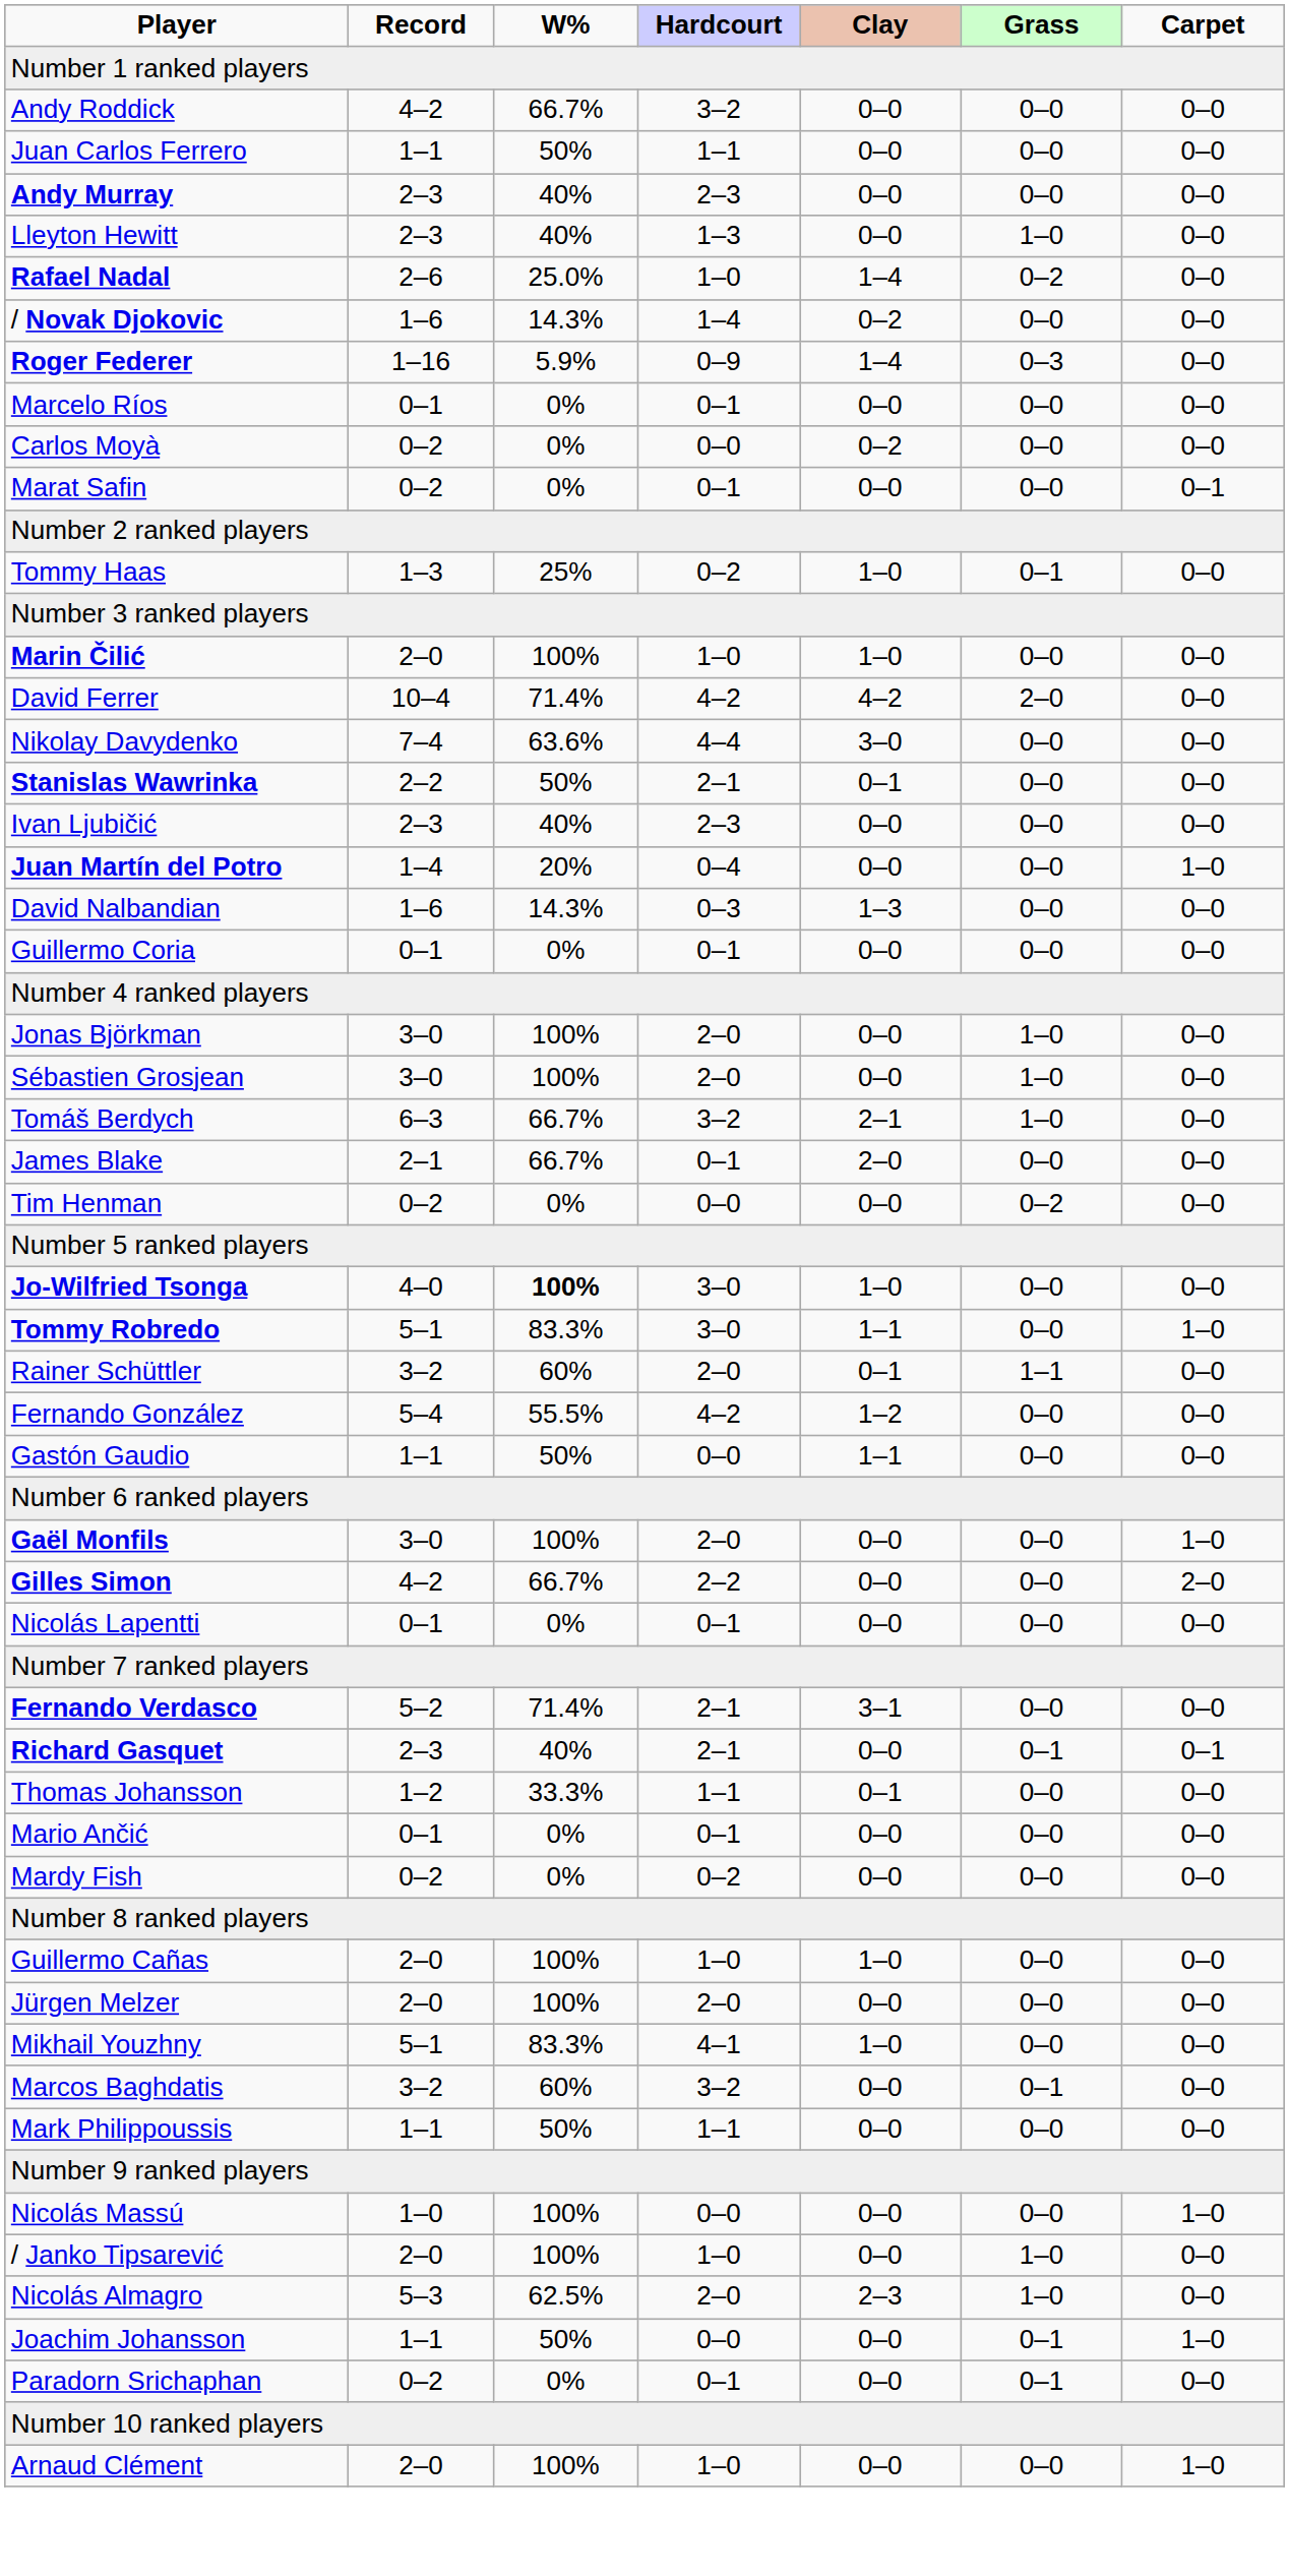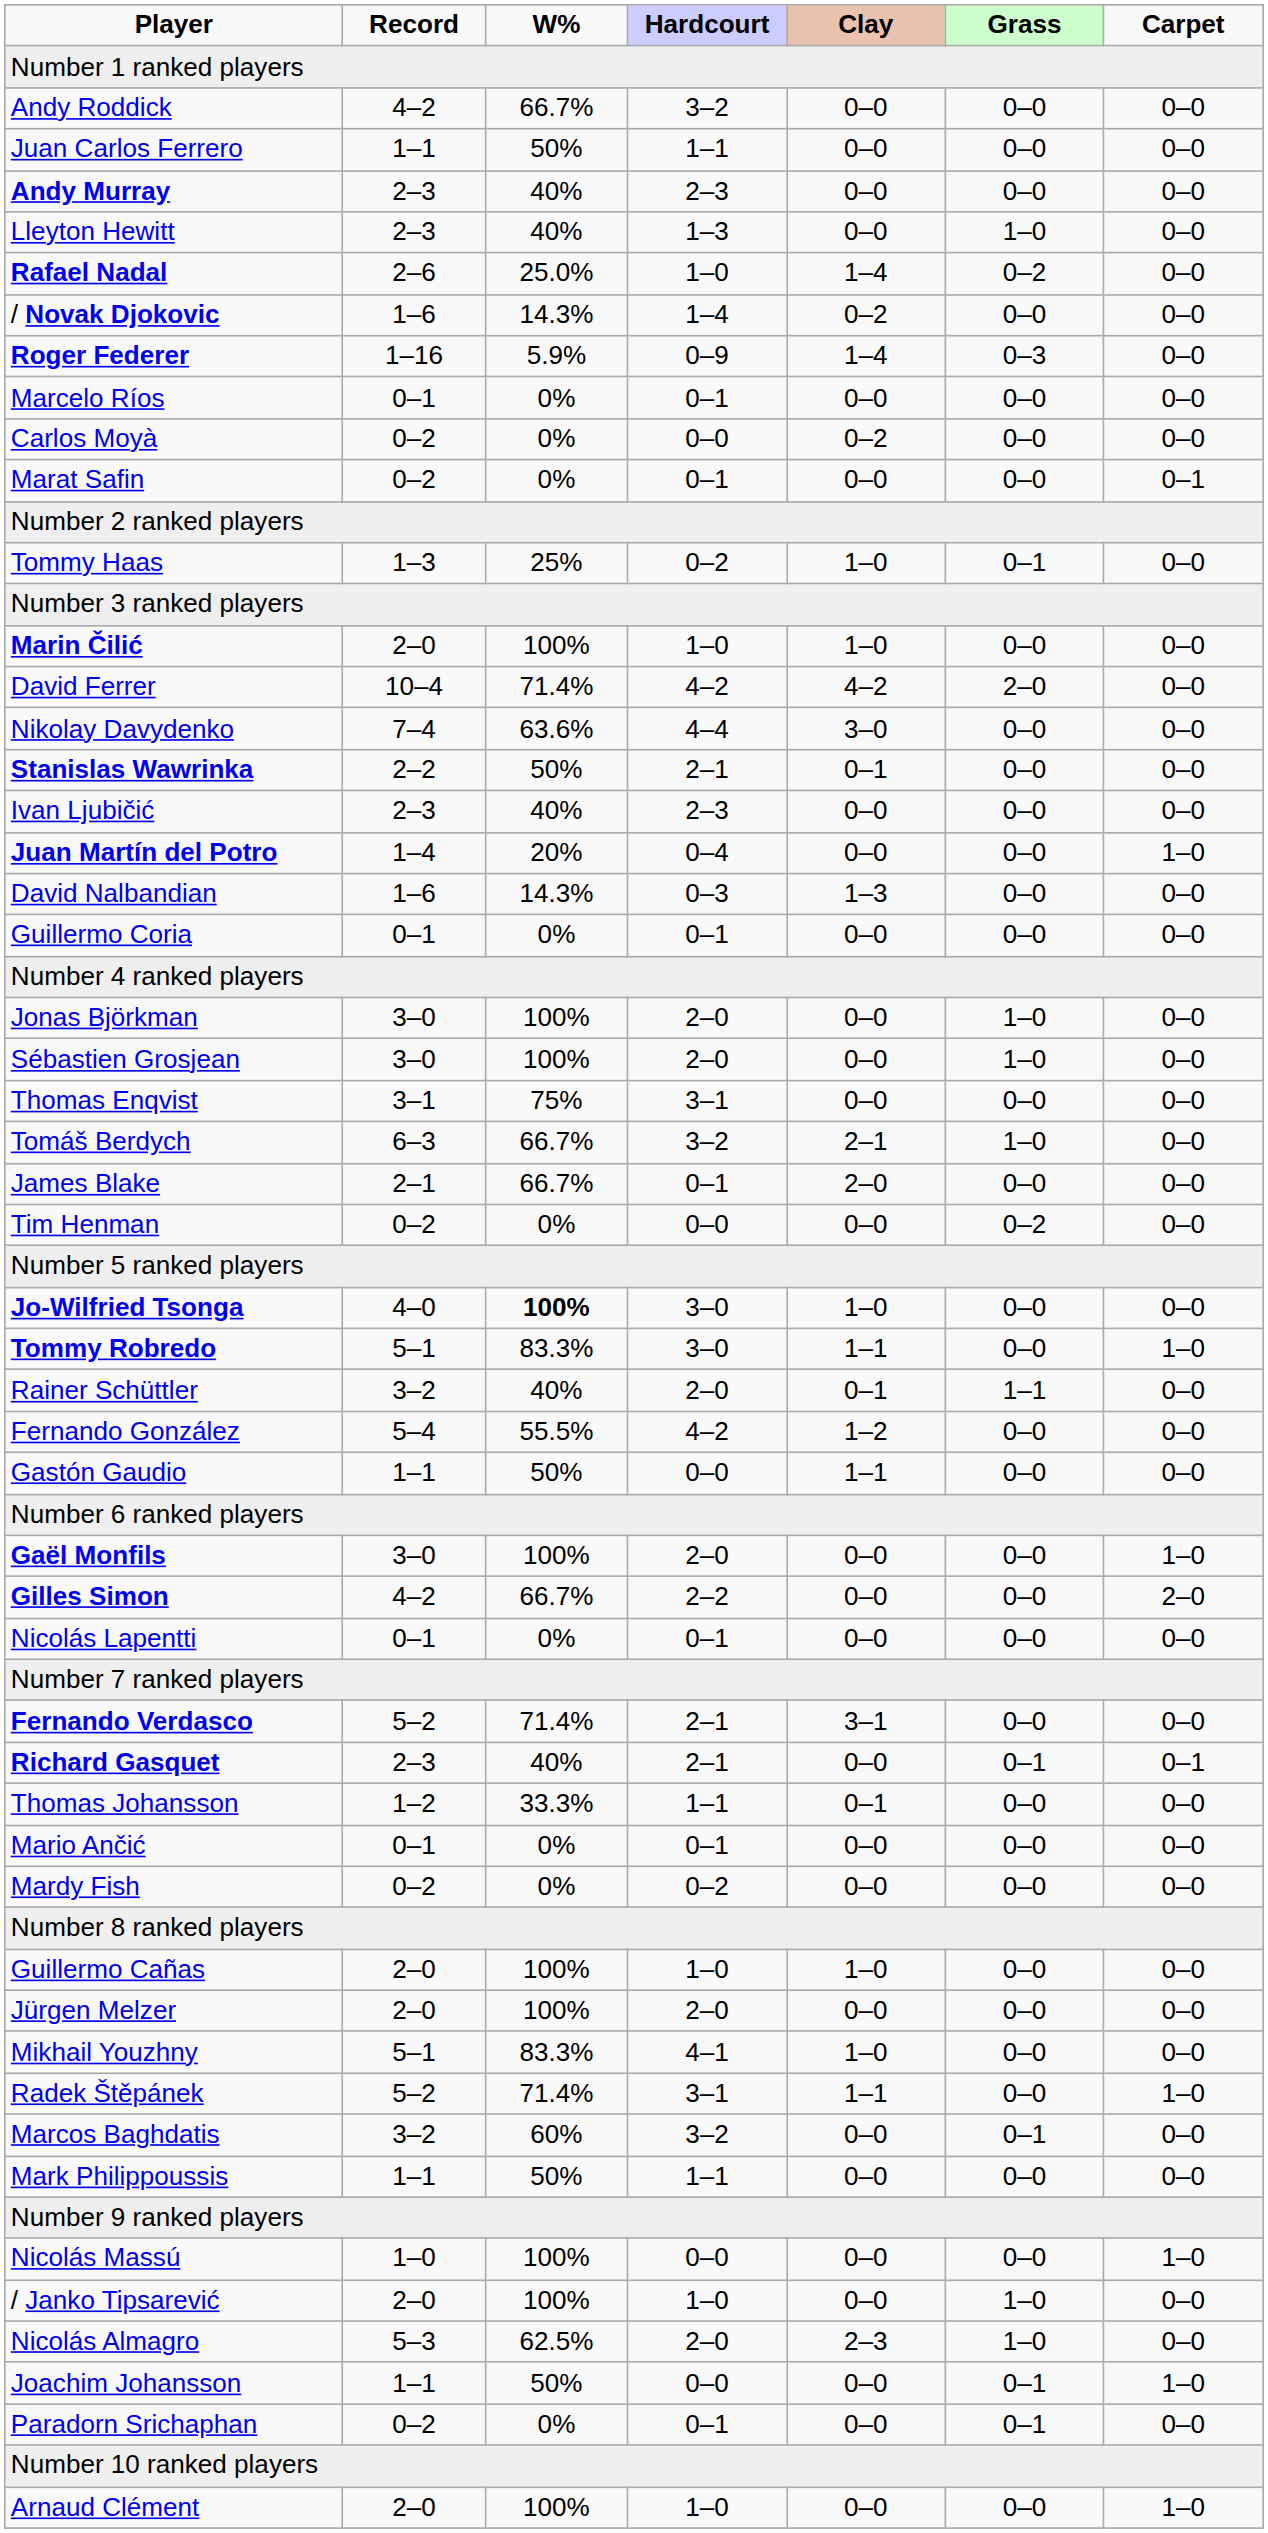 <table class="wikitable sortable" style=text-align:center>
 <tr>
 <td width=200><strong>Player</strong></td>
 <td width=80><strong>Record</strong></td>
 <td width=80><strong>W%</strong></td>
 <td width=90 bgcolor=#CCF><strong>Hardcourt</strong></td>
 <td width=90 bgcolor=EBC2AF><strong>Clay</strong></td>
 <td width=90 bgcolor=#CFC><strong>Grass</strong></td>
 <td width=90><strong>Carpet</strong></td>
 </tr>
 <tr>
 <td colspan=7 bgcolor=efefef align=left>Number 1 ranked players</td>
 </tr>
 <tr>
 <td align=left> <a href='#'>Andy Roddick</a></td>
 <td>4–2</td>
 <td>66.7%</td>
 <td>3–2</td>
 <td>0–0</td>
 <td>0–0</td>
 <td>0–0</td>
 </tr>
 <tr>
 <td align=left> <a href='#'>Juan Carlos Ferrero</a></td>
 <td>1–1</td>
 <td>50%</td>
 <td>1–1</td>
 <td>0–0</td>
 <td>0–0</td>
 <td>0–0</td>
 </tr>
 <tr>
 <td align=left> <strong><a href='#'>Andy Murray</a></strong></td>
 <td>2–3</td>
 <td>40%</td>
 <td>2–3</td>
 <td>0–0</td>
 <td>0–0</td>
 <td>0–0</td>
 </tr>
 <tr>
 <td align=left> <a href='#'>Lleyton Hewitt</a></td>
 <td>2–3</td>
 <td>40%</td>
 <td>1–3</td>
 <td>0–0</td>
 <td>1–0</td>
 <td>0–0</td>
 </tr>
 <tr>
 <td align=left> <strong><a href='#'>Rafael Nadal</a></strong></td>
 <td>2–6</td>
 <td>25.0%</td>
 <td>1–0</td>
 <td>1–4</td>
 <td>0–2</td>
 <td>0–0</td>
 </tr>
 <tr>
 <td align=left>/ <strong><a href='#'>Novak Djokovic</a></strong></td>
 <td>1–6</td>
 <td>14.3%</td>
 <td>1–4</td>
 <td>0–2</td>
 <td>0–0</td>
 <td>0–0</td>
 </tr>
 <tr>
 <td align=left> <strong><a href='#'>Roger Federer</a></strong></td>
 <td>1–16</td>
 <td>5.9%</td>
 <td>0–9</td>
 <td>1–4</td>
 <td>0–3</td>
 <td>0–0</td>
 </tr>
 <tr>
 <td align=left> <a href='#'>Marcelo Ríos</a></td>
 <td>0–1</td>
 <td>0%</td>
 <td>0–1</td>
 <td>0–0</td>
 <td>0–0</td>
 <td>0–0</td>
 </tr>
 <tr>
 <td align=left> <a href='#'>Carlos Moyà</a></td>
 <td>0–2</td>
 <td>0%</td>
 <td>0–0</td>
 <td>0–2</td>
 <td>0–0</td>
 <td>0–0</td>
 </tr>
 <tr>
 <td align=left> <a href='#'>Marat Safin</a></td>
 <td>0–2</td>
 <td>0%</td>
 <td>0–1</td>
 <td>0–0</td>
 <td>0–0</td>
 <td>0–1</td>
 </tr>
 <tr>
 <td colspan=7 bgcolor=efefef align=left>Number 2 ranked players</td>
 </tr>
 <tr>
 <td align=left> <a href='#'>Tommy Haas</a></td>
 <td>1–3</td>
 <td>25%</td>
 <td>0–2</td>
 <td>1–0</td>
 <td>0–1</td>
 <td>0–0</td>
 </tr>
 <tr>
 <td colspan=7 bgcolor=efefef align=left>Number 3 ranked players</td>
 </tr>
 <tr>
 <td align=left> <strong><a href='#'>Marin Čilić</a></strong></td>
 <td>2–0</td>
 <td>100%</td>
 <td>1–0</td>
 <td>1–0</td>
 <td>0–0</td>
 <td>0–0</td>
 </tr>
 <tr>
 <td align=left> <a href='#'>David Ferrer</a></td>
 <td>10–4</td>
 <td>71.4%</td>
 <td>4–2</td>
 <td>4–2</td>
 <td>2–0</td>
 <td>0–0</td>
 </tr>
 <tr>
 <td align=left> <a href='#'>Nikolay Davydenko</a></td>
 <td>7–4</td>
 <td>63.6%</td>
 <td>4–4</td>
 <td>3–0</td>
 <td>0–0</td>
 <td>0–0</td>
 </tr>
 <tr>
 <td align=left> <strong><a href='#'>Stanislas Wawrinka</a></strong></td>
 <td>2–2</td>
 <td>50%</td>
 <td>2–1</td>
 <td>0–1</td>
 <td>0–0</td>
 <td>0–0</td>
 </tr>
 <tr>
 <td align=left> <a href='#'>Ivan Ljubičić</a></td>
 <td>2–3</td>
 <td>40%</td>
 <td>2–3</td>
 <td>0–0</td>
 <td>0–0</td>
 <td>0–0</td>
 </tr>
 <tr>
 <td align=left> <strong><a href='#'>Juan Martín del Potro</a></strong></td>
 <td>1–4</td>
 <td>20%</td>
 <td>0–4</td>
 <td>0–0</td>
 <td>0–0</td>
 <td>1–0</td>
 </tr>
 <tr>
 <td align=left> <a href='#'>David Nalbandian</a></td>
 <td>1–6</td>
 <td>14.3%</td>
 <td>0–3</td>
 <td>1–3</td>
 <td>0–0</td>
 <td>0–0</td>
 </tr>
 <tr>
 <td align=left> <a href='#'>Guillermo Coria</a></td>
 <td>0–1</td>
 <td>0%</td>
 <td>0–1</td>
 <td>0–0</td>
 <td>0–0</td>
 <td>0–0</td>
 </tr>
 <tr>
 <td colspan=7 bgcolor=efefef align=left>Number 4 ranked players</td>
 </tr>
 <tr>
 <td align=left> <a href='#'>Jonas Björkman</a></td>
 <td>3–0</td>
 <td>100%</td>
 <td>2–0</td>
 <td>0–0</td>
 <td>1–0</td>
 <td>0–0</td>
 </tr>
 <tr>
 <td align=left> <a href='#'>Sébastien Grosjean</a></td>
 <td>3–0</td>
 <td>100%</td>
 <td>2–0</td>
 <td>0–0</td>
 <td>1–0</td>
 <td>0–0</td>
 </tr>
 <tr>
+<td align=left> <a href='#'>Thomas Enqvist</a></td>
+<td>3–1</td>
+<td>75%</td>
+<td>3–1</td>
+<td>0–0</td>
+<td>0–0</td>
+<td>0–0</td>
+</tr>
+<tr>
 <td align=left> <a href='#'>Tomáš Berdych</a></td>
 <td>6–3</td>
 <td>66.7%</td>
 <td>3–2</td>
 <td>2–1</td>
 <td>1–0</td>
 <td>0–0</td>
 </tr>
 <tr>
 <td align=left> <a href='#'>James Blake</a></td>
 <td>2–1</td>
 <td>66.7%</td>
 <td>0–1</td>
 <td>2–0</td>
 <td>0–0</td>
 <td>0–0</td>
 </tr>
 <tr>
 <td align=left> <a href='#'>Tim Henman</a></td>
 <td>0–2</td>
 <td>0%</td>
 <td>0–0</td>
 <td>0–0</td>
 <td>0–2</td>
 <td>0–0</td>
 </tr>
 <tr>
 <td colspan=7 bgcolor=efefef align=left>Number 5 ranked players</td>
 </tr>
 <tr>
 <td align=left> <strong><a href='#'>Jo-Wilfried Tsonga</a></strong></td>
 <td>4–0</td>
 <td><strong>100%</strong></td>
 <td>3–0</td>
 <td>1–0</td>
 <td>0–0</td>
 <td>0–0</td>
 </tr>
 <tr>
 <td align=left> <strong><a href='#'>Tommy Robredo</a></strong></td>
 <td>5–1</td>
 <td>83.3%</td>
 <td>3–0</td>
 <td>1–1</td>
 <td>0–0</td>
 <td>1–0</td>
 </tr>
 <tr>
 <td align=left> <a href='#'>Rainer Schüttler</a></td>
 <td>3–2</td>
-<td>60%</td>
+<td>40%</td>
 <td>2–0</td>
 <td>0–1</td>
 <td>1–1</td>
 <td>0–0</td>
 </tr>
 <tr>
 <td align=left> <a href='#'>Fernando González</a></td>
 <td>5–4</td>
 <td>55.5%</td>
 <td>4–2</td>
 <td>1–2</td>
 <td>0–0</td>
 <td>0–0</td>
 </tr>
 <tr>
 <td align=left> <a href='#'>Gastón Gaudio</a></td>
 <td>1–1</td>
 <td>50%</td>
 <td>0–0</td>
 <td>1–1</td>
 <td>0–0</td>
 <td>0–0</td>
 </tr>
 <tr>
 <td colspan=7 bgcolor=efefef align=left>Number 6 ranked players</td>
 </tr>
 <tr>
 <td align=left> <strong><a href='#'>Gaël Monfils</a></strong></td>
 <td>3–0</td>
 <td>100%</td>
 <td>2–0</td>
 <td>0–0</td>
 <td>0–0</td>
 <td>1–0</td>
 </tr>
 <tr>
 <td align=left> <strong><a href='#'>Gilles Simon</a></strong></td>
 <td>4–2</td>
 <td>66.7%</td>
 <td>2–2</td>
 <td>0–0</td>
 <td>0–0</td>
 <td>2–0</td>
 </tr>
 <tr>
 <td align=left> <a href='#'>Nicolás Lapentti</a></td>
 <td>0–1</td>
 <td>0%</td>
 <td>0–1</td>
 <td>0–0</td>
 <td>0–0</td>
 <td>0–0</td>
 </tr>
 <tr>
 <td colspan=7 bgcolor=efefef align=left>Number 7 ranked players</td>
 </tr>
 <tr>
 <td align=left> <strong><a href='#'>Fernando Verdasco</a></strong></td>
 <td>5–2</td>
 <td>71.4%</td>
 <td>2–1</td>
 <td>3–1</td>
 <td>0–0</td>
 <td>0–0</td>
 </tr>
 <tr>
 <td align=left> <strong><a href='#'>Richard Gasquet</a></strong></td>
 <td>2–3</td>
 <td>40%</td>
 <td>2–1</td>
 <td>0–0</td>
 <td>0–1</td>
 <td>0–1</td>
 </tr>
 <tr>
 <td align=left> <a href='#'>Thomas Johansson</a></td>
 <td>1–2</td>
 <td>33.3%</td>
 <td>1–1</td>
 <td>0–1</td>
 <td>0–0</td>
 <td>0–0</td>
 </tr>
 <tr>
 <td align=left> <a href='#'>Mario Ančić</a></td>
 <td>0–1</td>
 <td>0%</td>
 <td>0–1</td>
 <td>0–0</td>
 <td>0–0</td>
 <td>0–0</td>
 </tr>
 <tr>
 <td align=left> <a href='#'>Mardy Fish</a></td>
 <td>0–2</td>
 <td>0%</td>
 <td>0–2</td>
 <td>0–0</td>
 <td>0–0</td>
 <td>0–0</td>
 </tr>
 <tr>
 <td colspan=7 bgcolor=efefef align=left>Number 8 ranked players</td>
 </tr>
 <tr>
 <td align=left> <a href='#'>Guillermo Cañas</a></td>
 <td>2–0</td>
 <td>100%</td>
 <td>1–0</td>
 <td>1–0</td>
 <td>0–0</td>
 <td>0–0</td>
 </tr>
 <tr>
 <td align=left> <a href='#'>Jürgen Melzer</a></td>
 <td>2–0</td>
 <td>100%</td>
 <td>2–0</td>
 <td>0–0</td>
 <td>0–0</td>
 <td>0–0</td>
 </tr>
 <tr>
 <td align=left> <a href='#'>Mikhail Youzhny</a></td>
 <td>5–1</td>
 <td>83.3%</td>
 <td>4–1</td>
 <td>1–0</td>
 <td>0–0</td>
 <td>0–0</td>
 </tr>
 <tr>
+<td align=left> <a href='#'>Radek Štěpánek</a></td>
+<td>5–2</td>
+<td>71.4%</td>
+<td>3–1</td>
+<td>1–1</td>
+<td>0–0</td>
+<td>1–0</td>
+</tr>
+<tr>
 <td align=left> <a href='#'>Marcos Baghdatis</a></td>
 <td>3–2</td>
 <td>60%</td>
 <td>3–2</td>
 <td>0–0</td>
 <td>0–1</td>
 <td>0–0</td>
 </tr>
 <tr>
 <td align=left> <a href='#'>Mark Philippoussis</a></td>
 <td>1–1</td>
 <td>50%</td>
 <td>1–1</td>
 <td>0–0</td>
 <td>0–0</td>
 <td>0–0</td>
 </tr>
 <tr>
 <td colspan=7 bgcolor=efefef align=left>Number 9 ranked players</td>
 </tr>
 <tr>
 <td align=left> <a href='#'>Nicolás Massú</a></td>
 <td>1–0</td>
 <td>100%</td>
 <td>0–0</td>
 <td>0–0</td>
 <td>0–0</td>
 <td>1–0</td>
 </tr>
 <tr>
 <td align=left>/ <a href='#'>Janko Tipsarević</a></td>
 <td>2–0</td>
 <td>100%</td>
 <td>1–0</td>
 <td>0–0</td>
 <td>1–0</td>
 <td>0–0</td>
 </tr>
 <tr>
 <td align=left> <a href='#'>Nicolás Almagro</a></td>
 <td>5–3</td>
 <td>62.5%</td>
 <td>2–0</td>
 <td>2–3</td>
 <td>1–0</td>
 <td>0–0</td>
 </tr>
 <tr>
 <td align=left> <a href='#'>Joachim Johansson</a></td>
 <td>1–1</td>
 <td>50%</td>
 <td>0–0</td>
 <td>0–0</td>
 <td>0–1</td>
 <td>1–0</td>
 </tr>
 <tr>
 <td align=left> <a href='#'>Paradorn Srichaphan</a></td>
 <td>0–2</td>
 <td>0%</td>
 <td>0–1</td>
 <td>0–0</td>
 <td>0–1</td>
 <td>0–0</td>
 </tr>
 <tr>
 <td colspan=7 bgcolor=efefef align=left>Number 10 ranked players</td>
 </tr>
 <tr>
 <td align=left> <a href='#'>Arnaud Clément</a></td>
 <td>2–0</td>
 <td>100%</td>
 <td>1–0</td>
 <td>0–0</td>
 <td>0–0</td>
 <td>1–0</td>
 </tr>
 </table>
